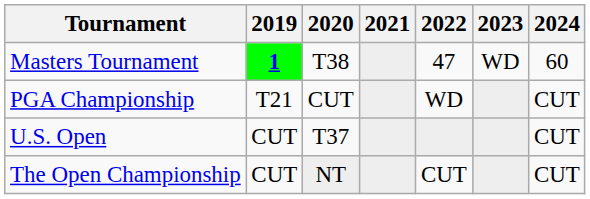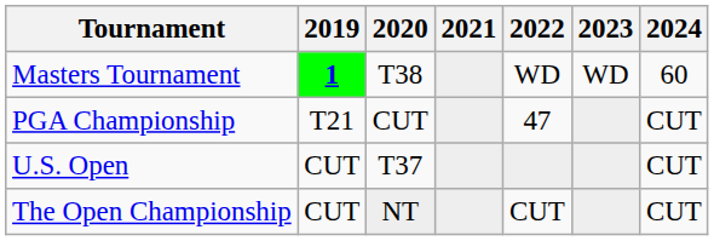 <table class="wikitable" style="font-size:95%;text-align:center;">
 <tr>
 <th>Tournament</th>
 <th>2019</th>
 <th>2020</th>
 <th>2021</th>
 <th>2022</th>
 <th>2023</th>
 <th>2024</th>
 </tr>
 <tr>
 <td align=left><a href='#'>Masters Tournament</a></td>
 <td style="background:lime;"><strong><a href='#'>1</a></strong></td>
 <td>T38</td>
 <td style="background:#eeeeee;"></td>
-<td>47</td>
+<td>WD</td>
 <td>WD</td>
 <td>60</td>
 </tr>
 <tr>
 <td align=left><a href='#'>PGA Championship</a></td>
 <td>T21</td>
 <td>CUT</td>
 <td style="background:#eeeeee;"></td>
-<td>WD</td>
+<td>47</td>
 <td style="background:#eeeeee;"></td>
 <td>CUT</td>
 </tr>
 <tr>
 <td align=left><a href='#'>U.S. Open</a></td>
 <td>CUT</td>
 <td>T37</td>
 <td style="background:#eeeeee;"></td>
 <td style="background:#eeeeee;"></td>
 <td style="background:#eeeeee;"></td>
 <td>CUT</td>
 </tr>
 <tr>
 <td align=left><a href='#'>The Open Championship</a></td>
 <td>CUT</td>
 <td style="background:#eeeeee;">NT</td>
 <td style="background:#eeeeee;"></td>
 <td>CUT</td>
 <td style="background:#eeeeee;"></td>
 <td>CUT</td>
 </tr>
 </table>
